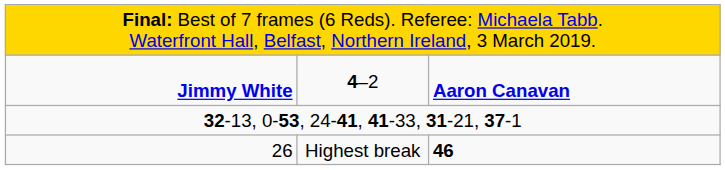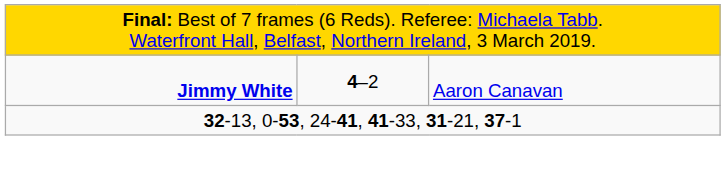 <table class="wikitable" style="font-size: 95%; margin: 1em auto 1em auto;">
 <tr>
 <td colspan="3" align="center" bgcolor="#ffd700"><strong>Final:</strong> Best of 7 frames (6 Reds). Referee: <a href='#'>Michaela Tabb</a>.<br><a href='#'>Waterfront Hall</a>, <a href='#'>Belfast</a>, <a href='#'>Northern Ireland</a>, 3 March 2019.</td>
 </tr>
 <tr>
 <td width="230" align="right"><br><strong><a href='#'>Jimmy White</a></strong></td>
 <td width="100" align="center"><strong>4</strong>–2</td>
-<td width="230"><strong><br><a href='#'>Aaron Canavan</a></strong></td>
+<td width="230"><br><a href='#'>Aaron Canavan</a></td>
 </tr>
 <tr>
 <td colspan="3" align="center" style="font-size: 100%"><strong>32</strong>-13, 0-<strong>53</strong>, 24-<strong>41</strong>, <strong>41</strong>-33, <strong>31</strong>-21, <strong>37</strong>-1</td>
 </tr>
-<tr>
-<td align="right">26</td>
-<td align="center">Highest break</td>
-<td><strong>46</strong></td>
-</tr>
 </table>
